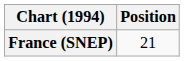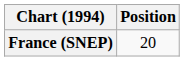 <table class="wikitable plainrowheaders" style="text-align:center">
 <tr>
 <th>Chart (1994)</th>
 <th>Position</th>
 </tr>
 <tr>
 <th scope="row">France (SNEP)</th>
-<td>21</td>
+<td>20</td>
 </tr>
 </table>
